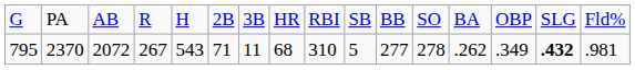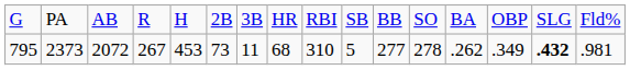 <table class="wikitable">
 <tr>
 <td><a href='#'>G</a></td>
 <td>PA</td>
 <td><a href='#'>AB</a></td>
 <td><a href='#'>R</a></td>
 <td><a href='#'>H</a></td>
 <td><a href='#'>2B</a></td>
 <td><a href='#'>3B</a></td>
 <td><a href='#'>HR</a></td>
 <td><a href='#'>RBI</a></td>
 <td><a href='#'>SB</a></td>
 <td><a href='#'>BB</a></td>
 <td><a href='#'>SO</a></td>
 <td><a href='#'>BA</a></td>
 <td><a href='#'>OBP</a></td>
 <td><a href='#'>SLG</a></td>
 <td><a href='#'>Fld%</a></td>
 </tr>
 <tr>
 <td>795</td>
-<td>2370</td>
+<td>2373</td>
 <td>2072</td>
 <td>267</td>
-<td>543</td>
-<td>71</td>
+<td>453</td>
+<td>73</td>
 <td>11</td>
 <td>68</td>
 <td>310</td>
 <td>5</td>
 <td>277</td>
 <td>278</td>
 <td>.262</td>
 <td>.349</td>
 <td><strong>.432</strong></td>
 <td>.981</td>
 </tr>
 </table>
